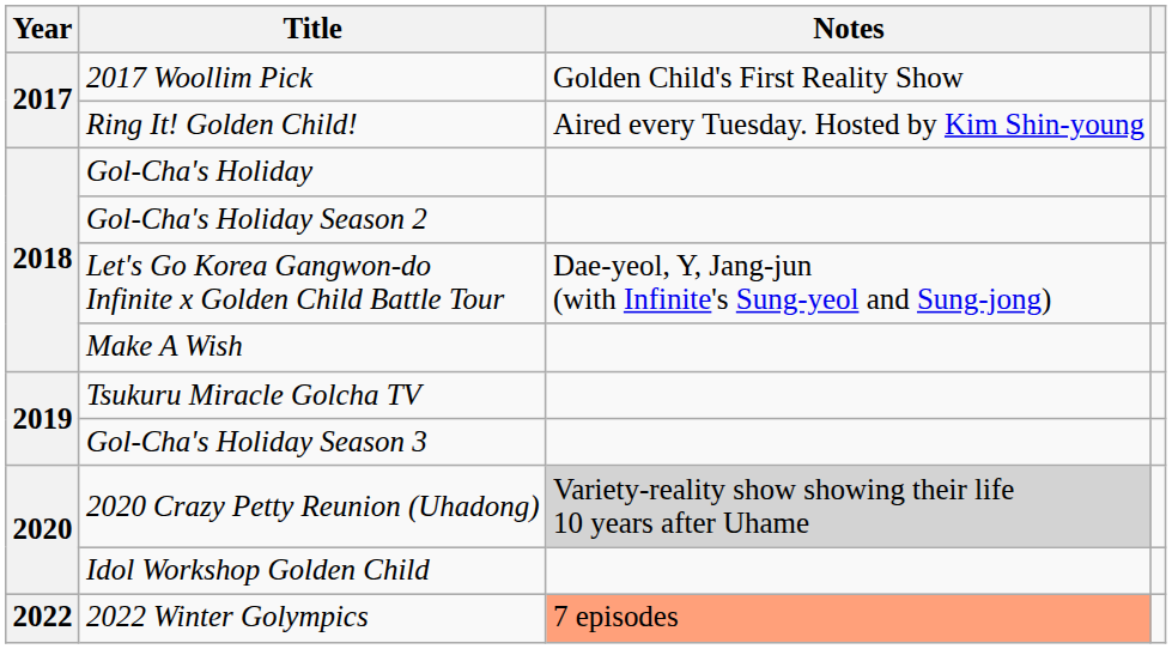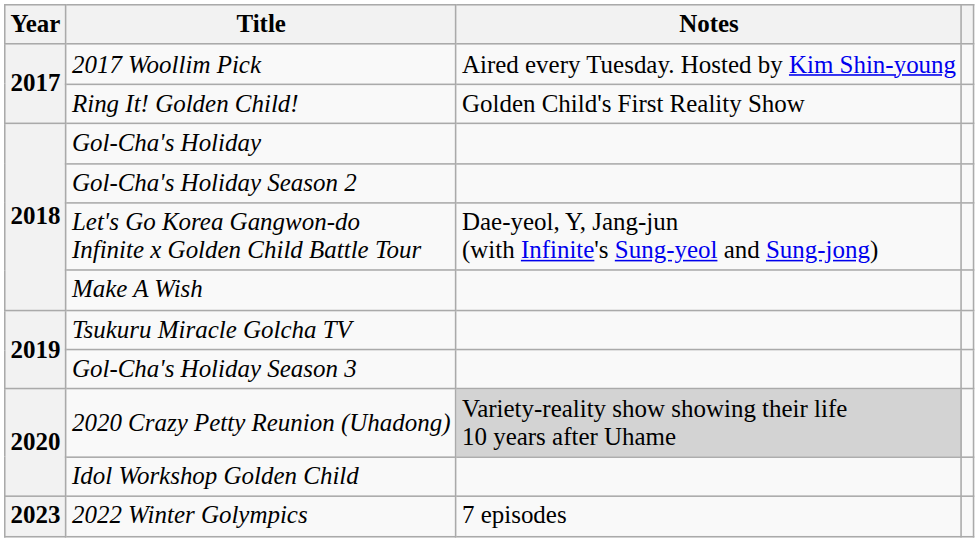 <table class="wikitable plainrowheaders sortable">
 <tr>
 <th scope="col">Year</th>
 <th scope="col">Title</th>
 <th scope="col">Notes</th>
 <th scope="col" class="unsortable"></th>
 </tr>
 <tr>
 <th scope="row" rowspan="2">2017</th>
 <td><em>2017 Woollim Pick</em></td>
-<td>Golden Child's First Reality Show</td>
+<td>Aired every Tuesday. Hosted by <a href='#'>Kim Shin-young</a></td>
 <td></td>
 </tr>
 <tr>
 <td><em>Ring It! Golden Child! </em></td>
-<td>Aired every Tuesday. Hosted by <a href='#'>Kim Shin-young</a></td>
+<td>Golden Child's First Reality Show</td>
 <td></td>
 </tr>
 <tr>
 <th scope="row" rowspan="4">2018</th>
 <td><em>Gol-Cha's Holiday</em></td>
 <td></td>
 <td></td>
 </tr>
 <tr>
 <td><em>Gol-Cha's Holiday Season 2</em></td>
 <td></td>
 <td></td>
 </tr>
 <tr>
 <td><em>Let's Go Korea Gangwon-do<br>Infinite x Golden Child Battle Tour</em></td>
 <td>Dae-yeol, Y, Jang-jun<br>(with <a href='#'>Infinite</a>'s <a href='#'>Sung-yeol</a> and <a href='#'>Sung-jong</a>)</td>
 <td></td>
 </tr>
 <tr>
 <td><em>Make A Wish</em></td>
 <td></td>
 <td></td>
 </tr>
 <tr>
 <th scope="row" rowspan="2">2019</th>
 <td><em>Tsukuru Miracle Golcha TV</em></td>
 <td></td>
 <td></td>
 </tr>
 <tr>
 <td><em>Gol-Cha's Holiday Season 3</em></td>
 <td></td>
 <td></td>
 </tr>
 <tr>
 <th scope="row" rowspan="2">2020</th>
 <td><em>2020 Crazy Petty Reunion (Uhadong)</em></td>
 <td style="background: lightgrey;">Variety-reality show showing their life<br>10 years after Uhame</td>
 <td></td>
 </tr>
 <tr>
 <td><em>Idol Workshop Golden Child</em></td>
 <td></td>
 <td></td>
 </tr>
 <tr>
-<th scope="row">2022</th>
+<th scope="row">2023</th>
 <td><em>2022 Winter Golympics</em></td>
-<td style="background: lightsalmon;">7 episodes</td>
+<td>7 episodes</td>
 <td></td>
 </tr>
 </table>
